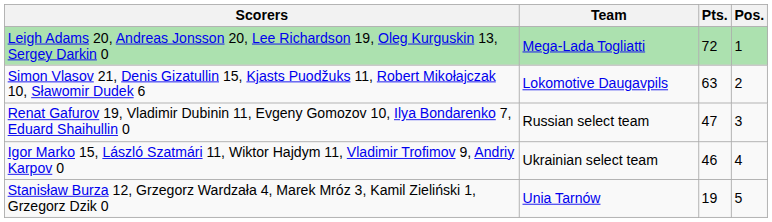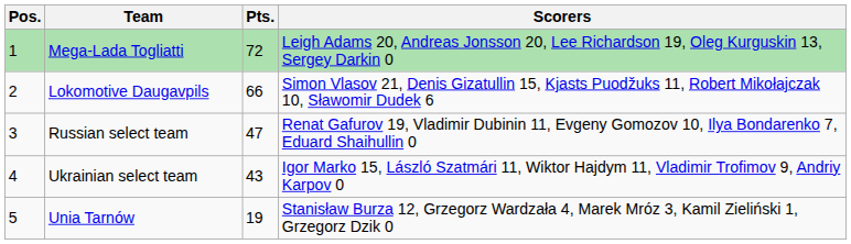 <table class=wikitable>
 <tr>
-<th width=680>Scorers</th>
+<th width=20>Pos.</th>
 <th width=220>Team</th>
 <th width=30>Pts.</th>
-<th width=20>Pos.</th>
+<th width=680>Scorers</th>
 </tr>
 <tr style="background:#ACE1AF;">
-<td><a href='#'>Leigh Adams</a> 20, <a href='#'>Andreas Jonsson</a> 20, <a href='#'>Lee Richardson</a> 19, <a href='#'>Oleg Kurguskin</a> 13,  <a href='#'>Sergey Darkin</a> 0</td>
+<td>1</td>
 <td align=left> <a href='#'>Mega-Lada Togliatti</a></td>
 <td>72</td>
-<td>1</td>
+<td><a href='#'>Leigh Adams</a> 20, <a href='#'>Andreas Jonsson</a> 20, <a href='#'>Lee Richardson</a> 19, <a href='#'>Oleg Kurguskin</a> 13,  <a href='#'>Sergey Darkin</a> 0</td>
 </tr>
 <tr>
+<td>2</td>
+<td align=left> <a href='#'>Lokomotive Daugavpils</a></td>
+<td>66</td>
 <td><a href='#'>Simon Vlasov</a> 21, <a href='#'>Denis Gizatullin</a> 15, <a href='#'>Kjasts Puodžuks</a> 11, <a href='#'>Robert Mikołajczak</a> 10, <a href='#'>Sławomir Dudek</a> 6</td>
-<td align=left> <a href='#'>Lokomotive Daugavpils</a></td>
-<td>63</td>
-<td>2</td>
 </tr>
 <tr>
-<td><a href='#'>Renat Gafurov</a> 19, Vladimir Dubinin 11, Evgeny Gomozov 10, <a href='#'>Ilya Bondarenko</a> 7, <a href='#'>Eduard Shaihullin</a> 0</td>
+<td>3</td>
 <td align=left> Russian select team</td>
 <td>47</td>
-<td>3</td>
+<td><a href='#'>Renat Gafurov</a> 19, Vladimir Dubinin 11, Evgeny Gomozov 10, <a href='#'>Ilya Bondarenko</a> 7, <a href='#'>Eduard Shaihullin</a> 0</td>
 </tr>
 <tr>
+<td>4</td>
+<td align=left> Ukrainian select team</td>
+<td>43</td>
 <td><a href='#'>Igor Marko</a> 15, <a href='#'>László Szatmári</a> 11, Wiktor Hajdym 11, <a href='#'>Vladimir Trofimov</a> 9, <a href='#'>Andriy Karpov</a> 0</td>
-<td align=left> Ukrainian select team</td>
-<td>46</td>
-<td>4</td>
 </tr>
 <tr>
-<td><a href='#'>Stanisław Burza</a> 12, Grzegorz Wardzała 4, Marek Mróz 3, Kamil Zieliński 1, Grzegorz Dzik 0</td>
+<td>5</td>
 <td align=left> <a href='#'>Unia Tarnów</a></td>
 <td>19</td>
-<td>5</td>
+<td><a href='#'>Stanisław Burza</a> 12, Grzegorz Wardzała 4, Marek Mróz 3, Kamil Zieliński 1, Grzegorz Dzik 0</td>
 </tr>
 </table>
